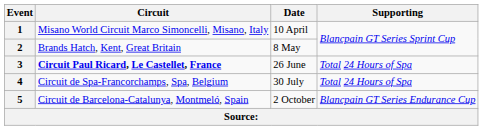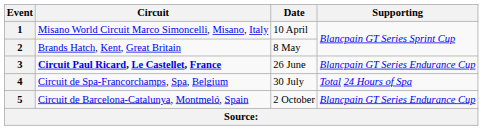 <table class="wikitable" style="font-size: 85%;">
 <tr>
 <th>Event</th>
 <th>Circuit</th>
 <th>Date</th>
 <th>Supporting</th>
 </tr>
 <tr>
 <th>1</th>
 <td> <a href='#'>Misano World Circuit Marco Simoncelli</a>, <a href='#'>Misano</a>, <a href='#'>Italy</a></td>
 <td>10 April</td>
 <td rowspan=2><em><a href='#'>Blancpain GT Series Sprint Cup</a></em></td>
 </tr>
 <tr>
 <th>2</th>
 <td> <a href='#'>Brands Hatch</a>, <a href='#'>Kent</a>, <a href='#'>Great Britain</a></td>
 <td>8 May</td>
 </tr>
 <tr>
 <th>3</th>
 <td><strong> <a href='#'>Circuit Paul Ricard</a>, <a href='#'>Le Castellet</a>, <a href='#'>France</a></strong></td>
 <td>26 June</td>
-<td><em><a href='#'>Total</a> <a href='#'>24 Hours of Spa</a></em></td>
+<td><em><a href='#'>Blancpain GT Series Endurance Cup</a></em></td>
 </tr>
 <tr>
 <th>4</th>
 <td> <a href='#'>Circuit de Spa-Francorchamps</a>, <a href='#'>Spa</a>, <a href='#'>Belgium</a></td>
 <td>30 July</td>
 <td><em><a href='#'>Total</a> <a href='#'>24 Hours of Spa</a></em></td>
 </tr>
 <tr>
 <th>5</th>
 <td> <a href='#'>Circuit de Barcelona-Catalunya</a>, <a href='#'>Montmeló</a>, <a href='#'>Spain</a></td>
 <td>2 October</td>
 <td><em><a href='#'>Blancpain GT Series Endurance Cup</a></em></td>
 </tr>
 <tr>
 <th colspan=4>Source:</th>
 </tr>
 </table>
